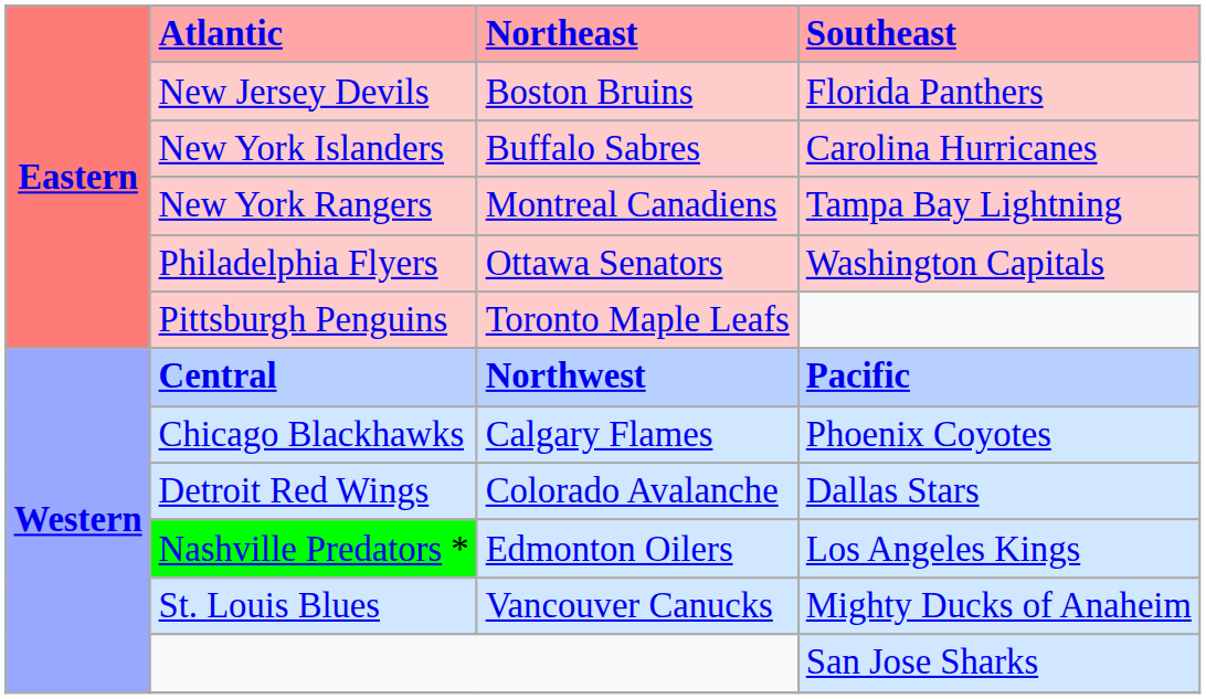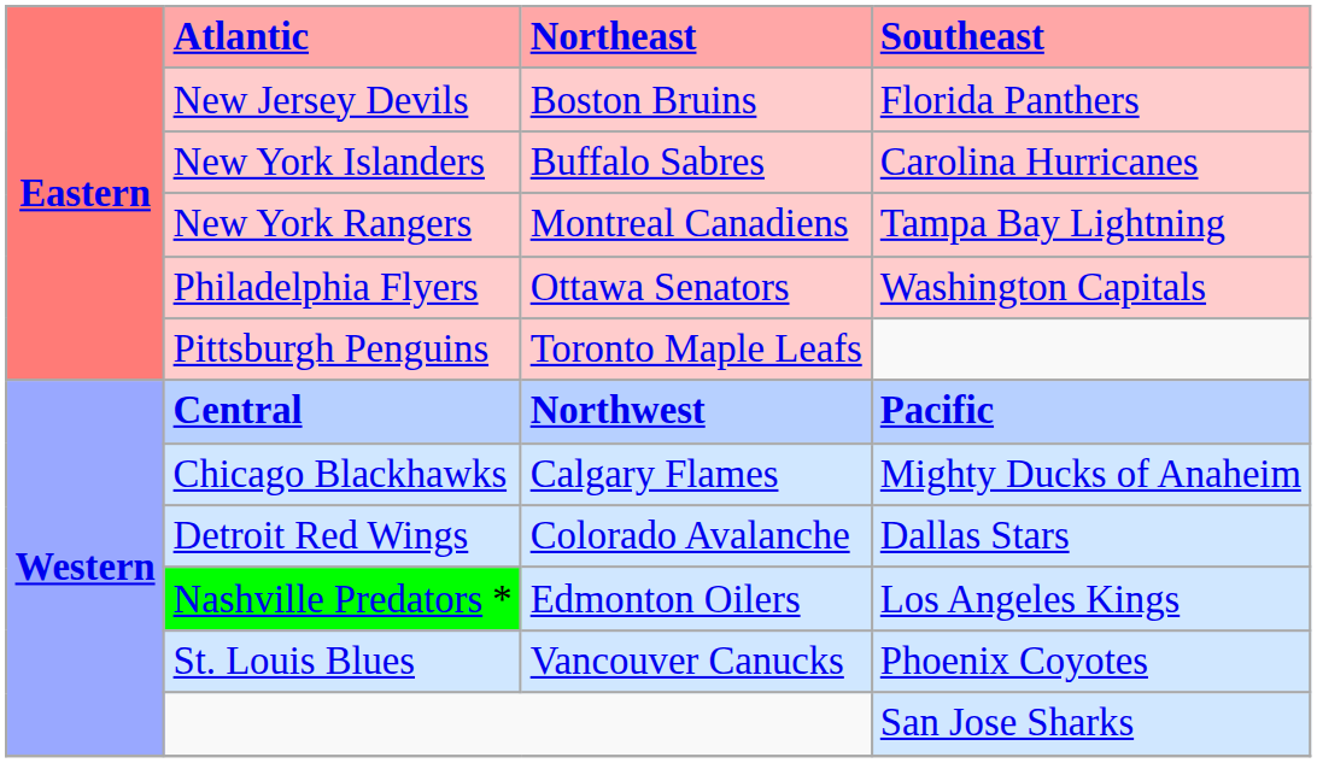 <table class="wikitable">
 <tr>
 <th rowspan="6" style="background-color: #FF7B77;"><strong><a href='#'>Eastern</a></strong></th>
 <td style="background-color: #FFA7A7;"><strong><a href='#'>Atlantic</a></strong></td>
 <td style="background-color: #FFA7A7;"><strong><a href='#'>Northeast</a></strong></td>
 <td style="background-color: #FFA7A7;"><strong><a href='#'>Southeast</a></strong></td>
 </tr>
 <tr>
 <td style="background-color: #FFCCCC;"><a href='#'>New Jersey Devils</a></td>
 <td style="background-color: #FFCCCC;"><a href='#'>Boston Bruins</a></td>
 <td style="background-color: #FFCCCC;"><a href='#'>Florida Panthers</a></td>
 </tr>
 <tr>
 <td style="background-color: #FFCCCC;"><a href='#'>New York Islanders</a></td>
 <td style="background-color: #FFCCCC;"><a href='#'>Buffalo Sabres</a></td>
 <td style="background-color: #FFCCCC;"><a href='#'>Carolina Hurricanes</a></td>
 </tr>
 <tr>
 <td style="background-color: #FFCCCC;"><a href='#'>New York Rangers</a></td>
 <td style="background-color: #FFCCCC;"><a href='#'>Montreal Canadiens</a></td>
 <td style="background-color: #FFCCCC;"><a href='#'>Tampa Bay Lightning</a></td>
 </tr>
 <tr>
 <td style="background-color: #FFCCCC;"><a href='#'>Philadelphia Flyers</a></td>
 <td style="background-color: #FFCCCC;"><a href='#'>Ottawa Senators</a></td>
 <td style="background-color: #FFCCCC;"><a href='#'>Washington Capitals</a></td>
 </tr>
 <tr>
 <td style="background-color: #FFCCCC;"><a href='#'>Pittsburgh Penguins</a></td>
 <td style="background-color: #FFCCCC;"><a href='#'>Toronto Maple Leafs</a></td>
 <td> </td>
 </tr>
 <tr>
 <th rowspan="6" style="background-color: #99A8FF;"><strong><a href='#'>Western</a></strong></th>
 <td style="background-color: #B7D0FF;"><strong><a href='#'>Central</a></strong></td>
 <td style="background-color: #B7D0FF;"><strong><a href='#'>Northwest</a></strong></td>
 <td style="background-color: #B7D0FF;"><strong><a href='#'>Pacific</a></strong></td>
 </tr>
 <tr>
 <td style="background-color: #D0E7FF;"><a href='#'>Chicago Blackhawks</a></td>
 <td style="background-color: #D0E7FF;"><a href='#'>Calgary Flames</a></td>
-<td style="background-color: #D0E7FF;"><a href='#'>Phoenix Coyotes</a></td>
+<td style="background-color: #D0E7FF;"><a href='#'>Mighty Ducks of Anaheim</a></td>
 </tr>
 <tr>
 <td style="background-color: #D0E7FF;"><a href='#'>Detroit Red Wings</a></td>
 <td style="background-color: #D0E7FF;"><a href='#'>Colorado Avalanche</a></td>
 <td style="background-color: #D0E7FF;"><a href='#'>Dallas Stars</a></td>
 </tr>
 <tr>
 <td style="background-color: #00FF00;"><a href='#'>Nashville Predators</a> *</td>
 <td style="background-color: #D0E7FF;"><a href='#'>Edmonton Oilers</a></td>
 <td style="background-color: #D0E7FF;"><a href='#'>Los Angeles Kings</a></td>
 </tr>
 <tr>
 <td style="background-color: #D0E7FF;"><a href='#'>St. Louis Blues</a></td>
 <td style="background-color: #D0E7FF;"><a href='#'>Vancouver Canucks</a></td>
-<td style="background-color: #D0E7FF;"><a href='#'>Mighty Ducks of Anaheim</a></td>
+<td style="background-color: #D0E7FF;"><a href='#'>Phoenix Coyotes</a></td>
 </tr>
 <tr>
 <td colspan="2"> </td>
 <td style="background-color: #D0E7FF;"><a href='#'>San Jose Sharks</a></td>
 </tr>
 <tr>
 </tr>
 </table>
